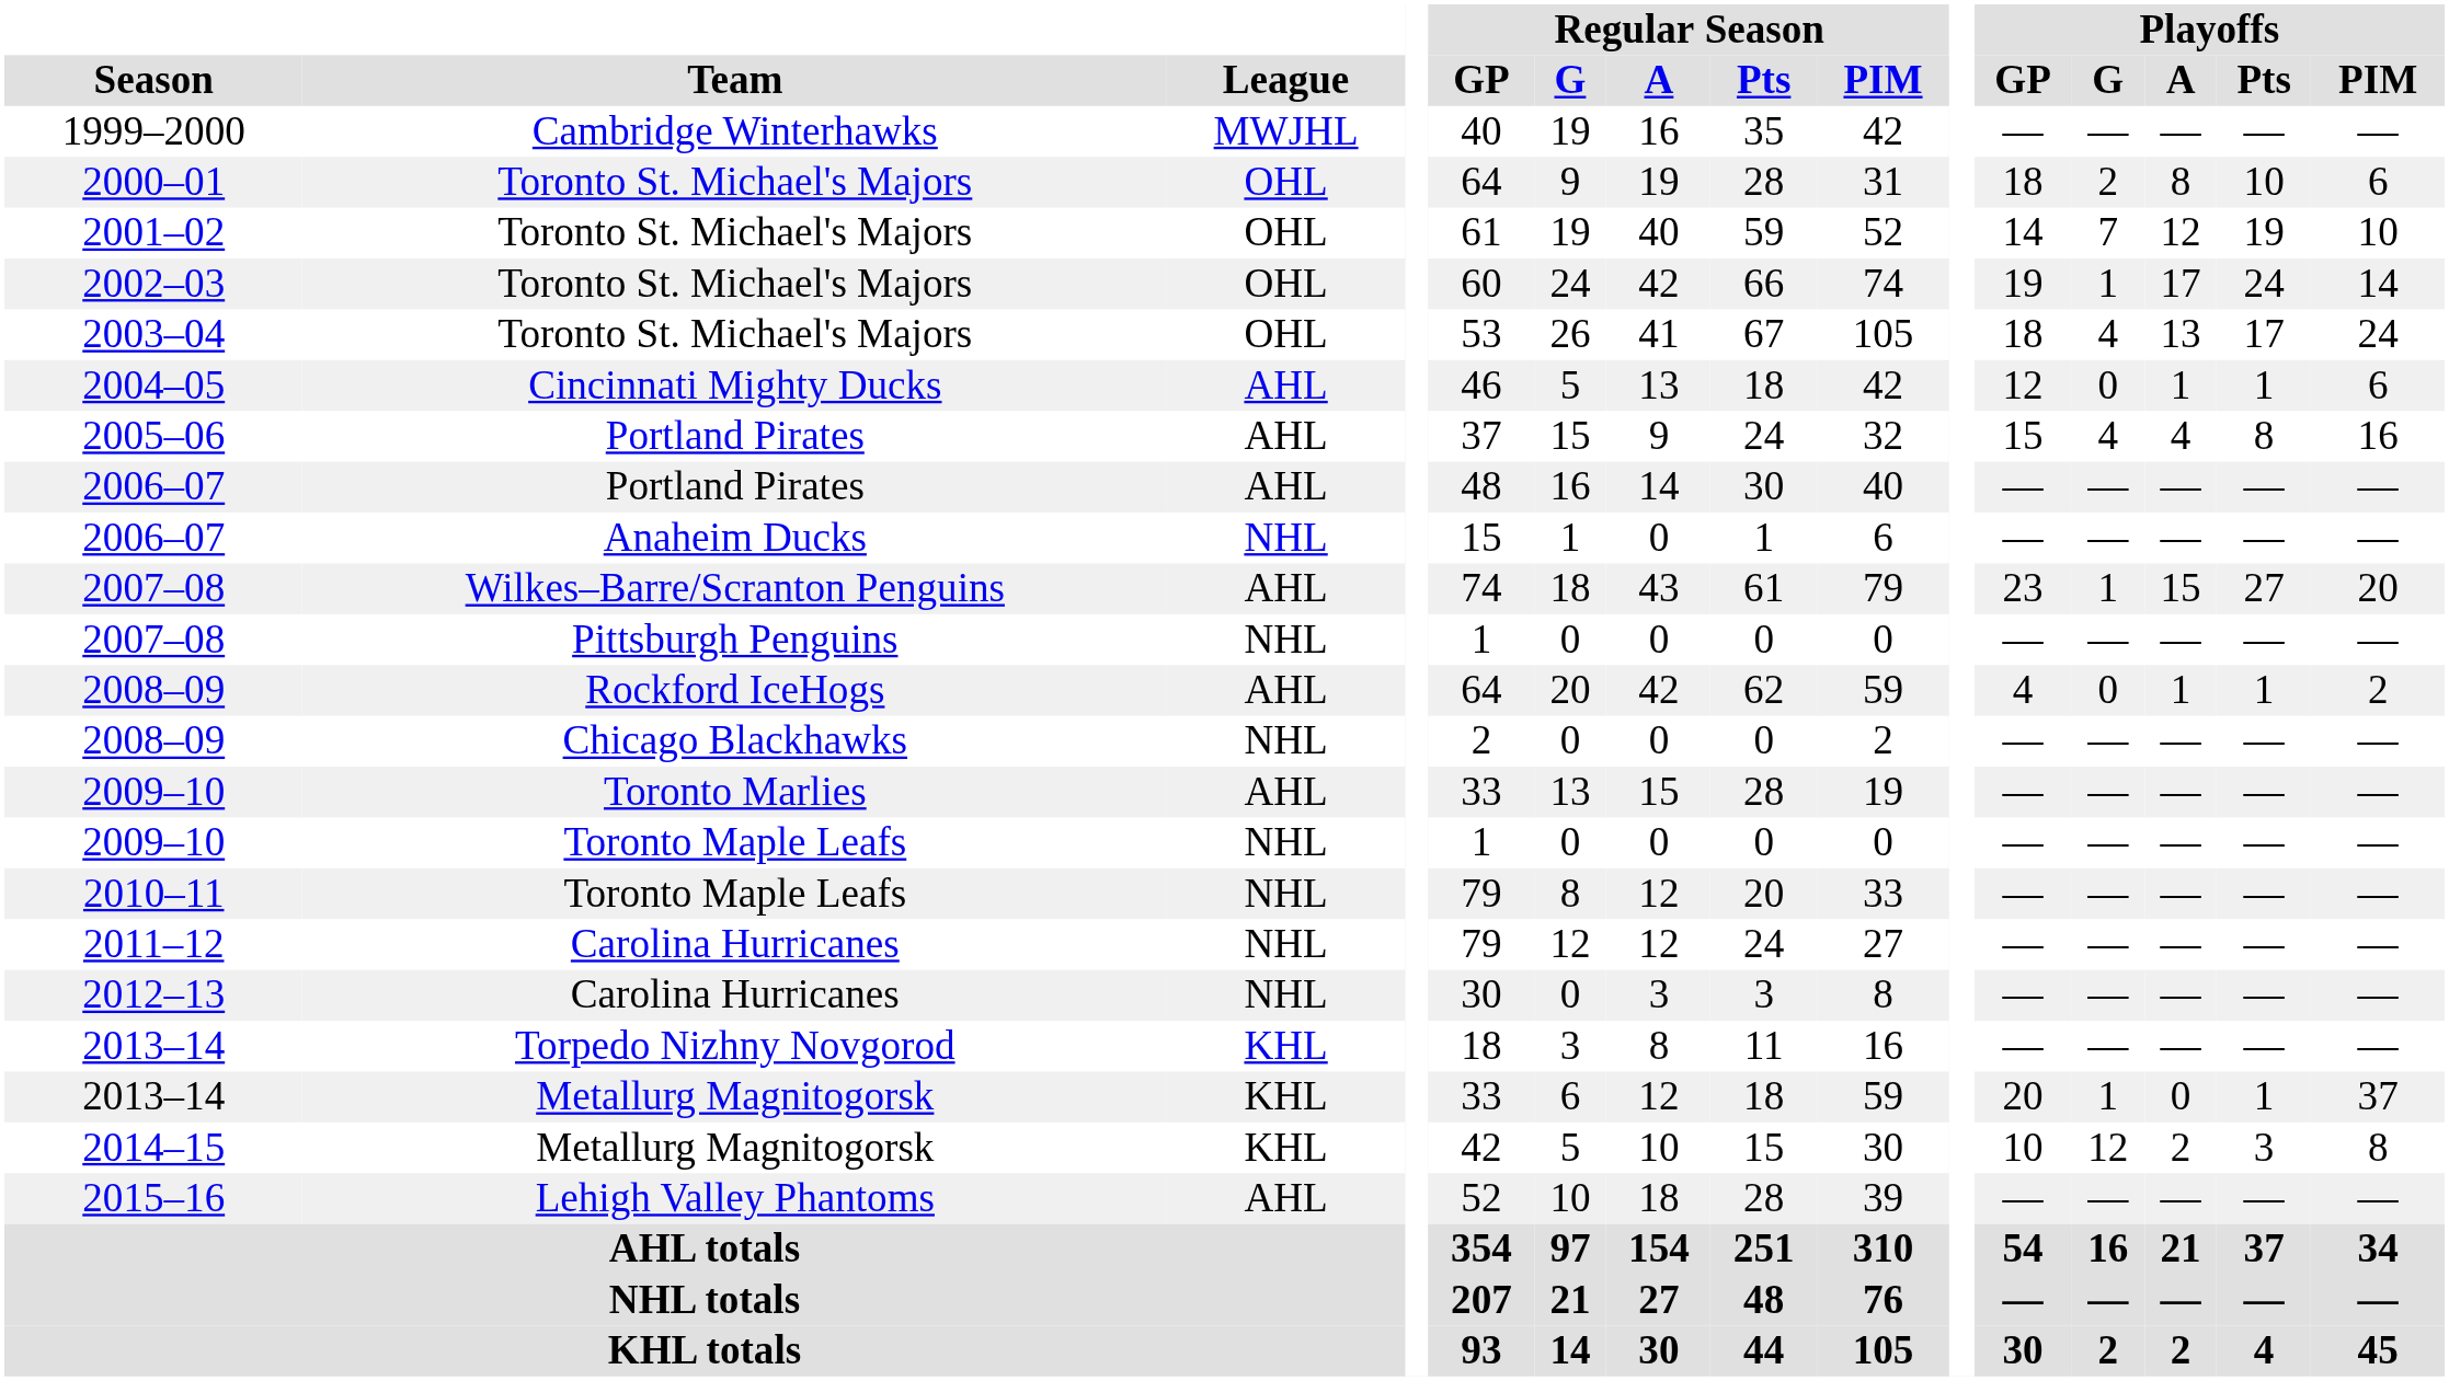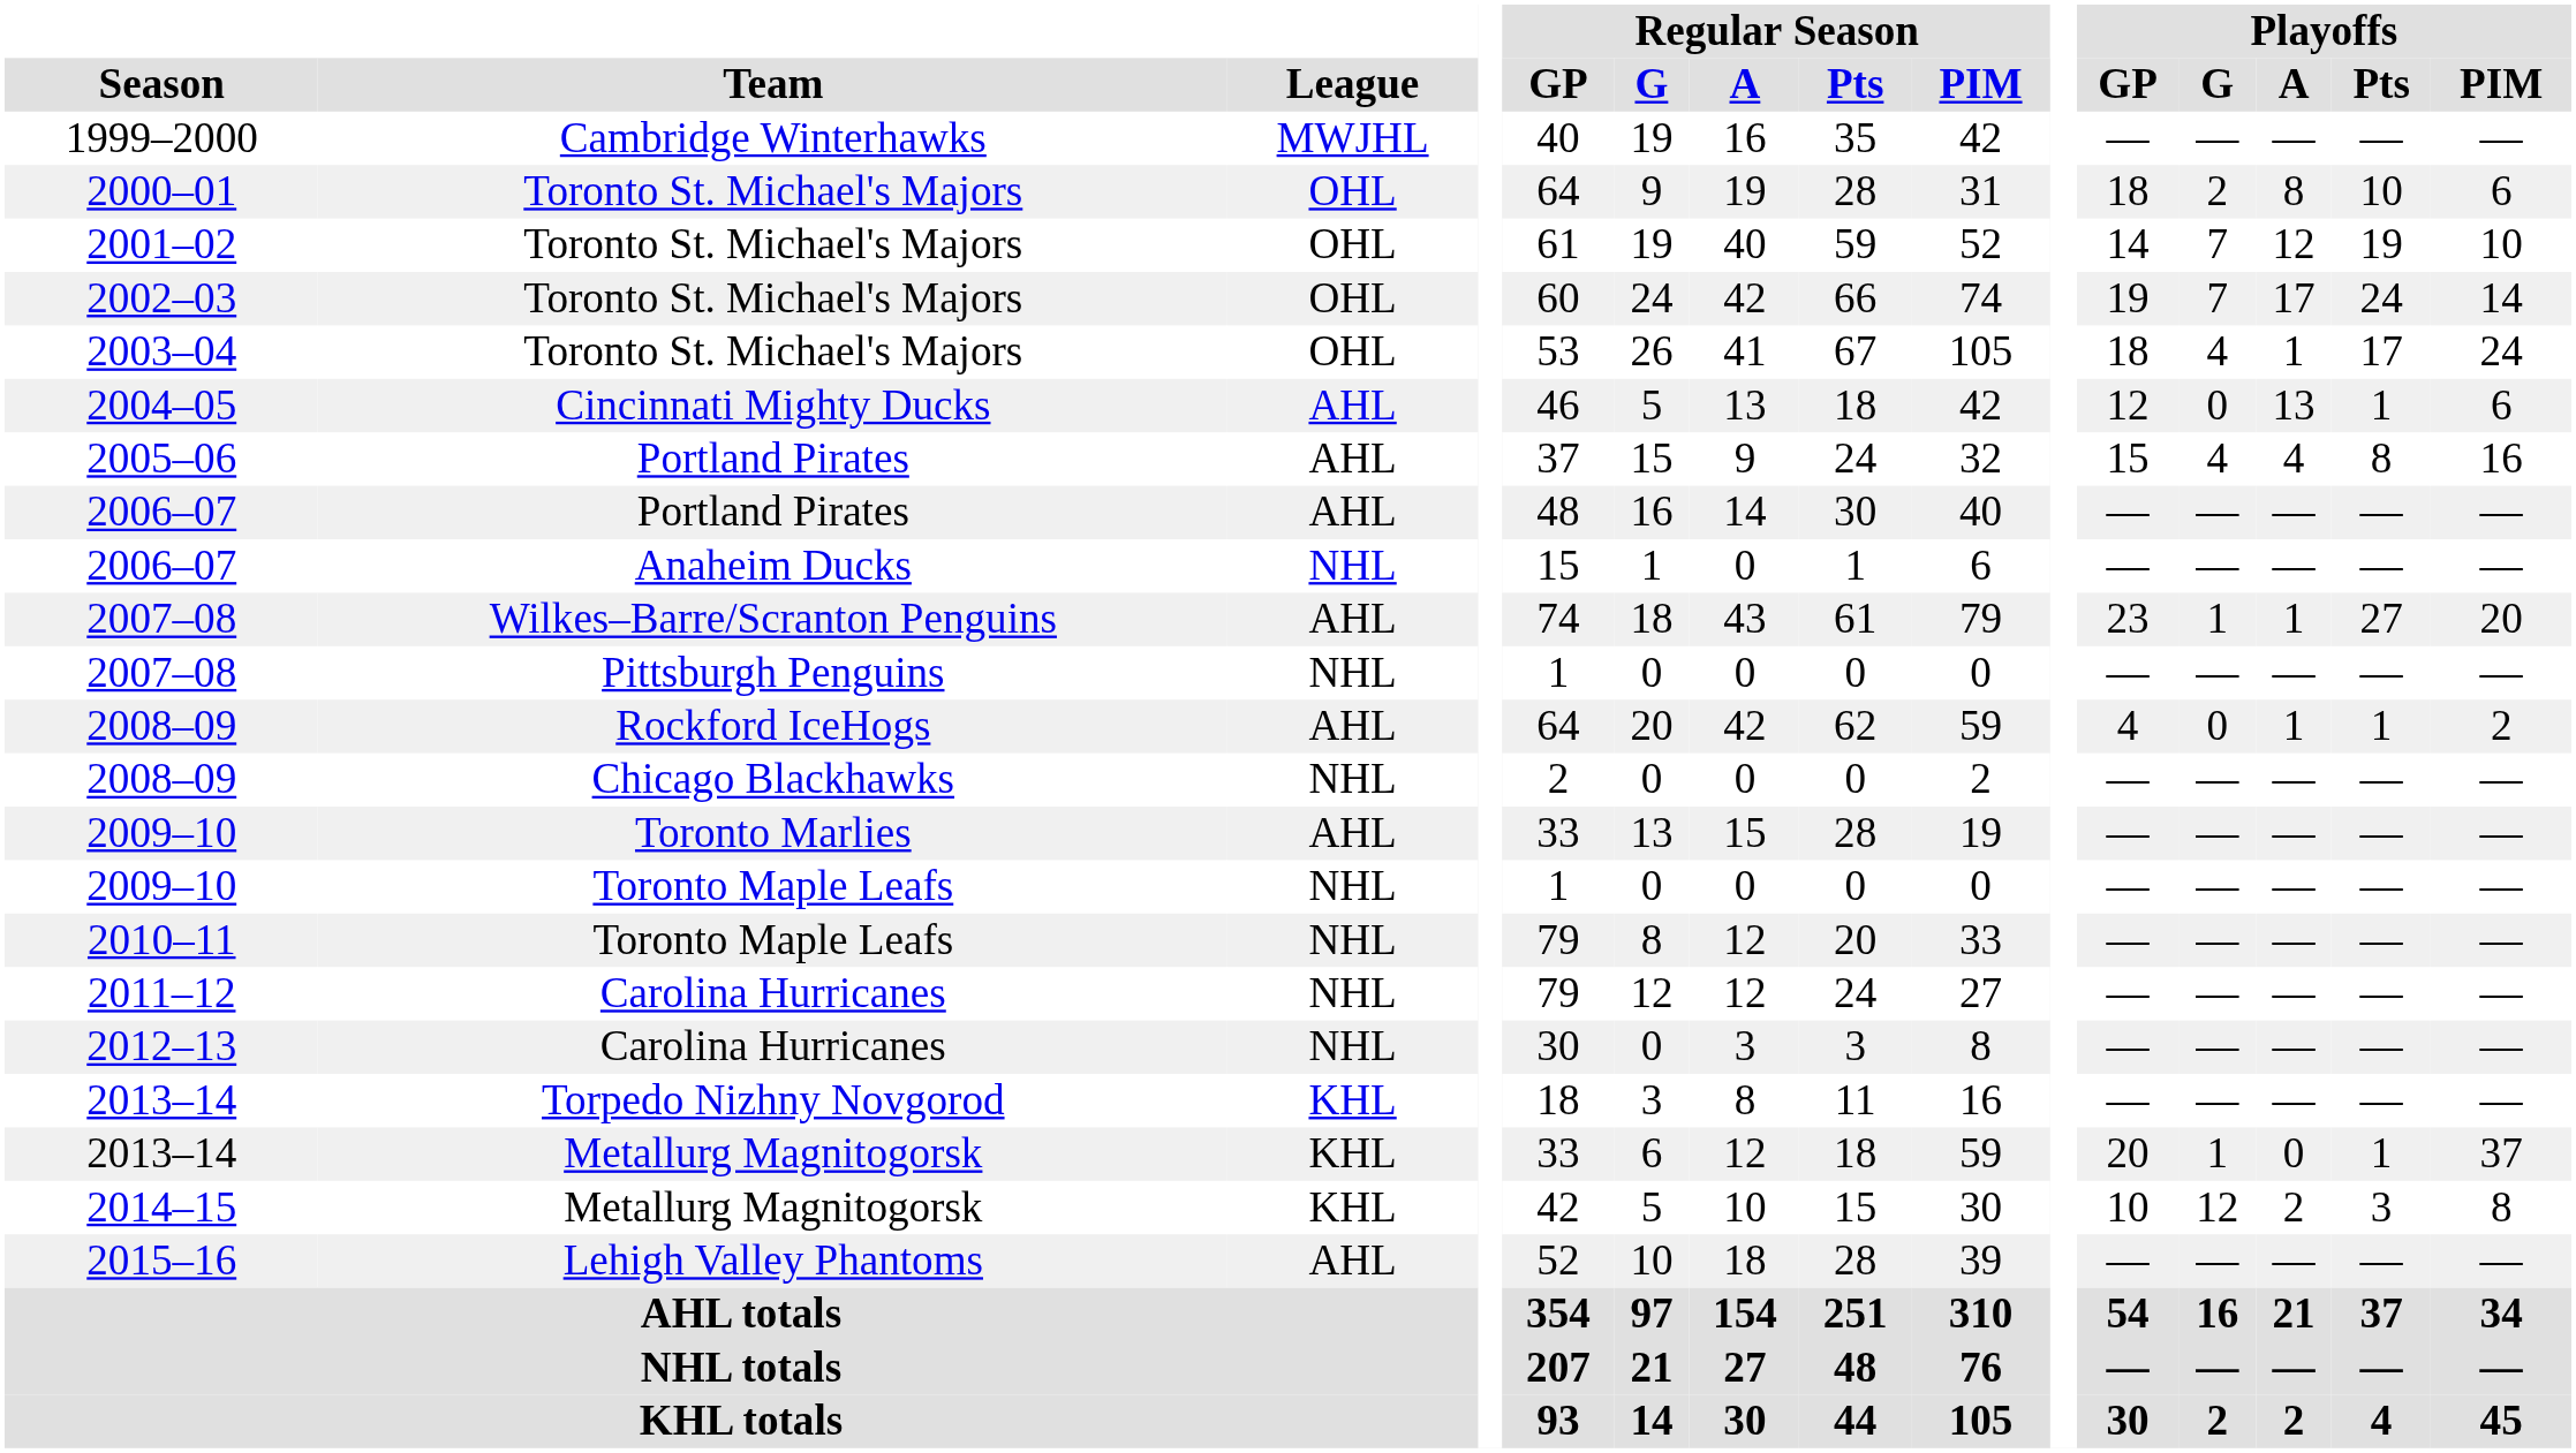 <table border="0" cellpadding="1" cellspacing="0" style="text-align:center; width:60em">
 <tr bgcolor="#e0e0e0">
 <th colspan="3"  bgcolor="#ffffff"> </th>
 <th rowspan="99" bgcolor="#ffffff"> </th>
 <th colspan="5">Regular Season</th>
 <th rowspan="99" bgcolor="#ffffff"> </th>
 <th colspan="5">Playoffs</th>
 </tr>
 <tr bgcolor="#e0e0e0">
 <th>Season</th>
 <th>Team</th>
 <th>League</th>
 <th>GP</th>
 <th><a href='#'>G</a></th>
 <th><a href='#'>A</a></th>
 <th><a href='#'>Pts</a></th>
 <th><a href='#'>PIM</a></th>
 <th>GP</th>
 <th>G</th>
 <th>A</th>
 <th>Pts</th>
 <th>PIM</th>
 </tr>
 <tr>
 <td>1999–2000</td>
 <td><a href='#'>Cambridge Winterhawks</a></td>
 <td><a href='#'>MWJHL</a></td>
 <td>40</td>
 <td>19</td>
 <td>16</td>
 <td>35</td>
 <td>42</td>
 <td>—</td>
 <td>—</td>
 <td>—</td>
 <td>—</td>
 <td>—</td>
 </tr>
 <tr bgcolor="#f0f0f0">
 <td><a href='#'>2000–01</a></td>
 <td><a href='#'>Toronto St. Michael's Majors</a></td>
 <td><a href='#'>OHL</a></td>
 <td>64</td>
 <td>9</td>
 <td>19</td>
 <td>28</td>
 <td>31</td>
 <td>18</td>
 <td>2</td>
 <td>8</td>
 <td>10</td>
 <td>6</td>
 </tr>
 <tr>
 <td><a href='#'>2001–02</a></td>
 <td>Toronto St. Michael's Majors</td>
 <td>OHL</td>
 <td>61</td>
 <td>19</td>
 <td>40</td>
 <td>59</td>
 <td>52</td>
 <td>14</td>
 <td>7</td>
 <td>12</td>
 <td>19</td>
 <td>10</td>
 </tr>
 <tr bgcolor="#f0f0f0">
 <td><a href='#'>2002–03</a></td>
 <td>Toronto St. Michael's Majors</td>
 <td>OHL</td>
 <td>60</td>
 <td>24</td>
 <td>42</td>
 <td>66</td>
 <td>74</td>
 <td>19</td>
-<td>1</td>
+<td>7</td>
 <td>17</td>
 <td>24</td>
 <td>14</td>
 </tr>
 <tr>
 <td><a href='#'>2003–04</a></td>
 <td>Toronto St. Michael's Majors</td>
 <td>OHL</td>
 <td>53</td>
 <td>26</td>
 <td>41</td>
 <td>67</td>
 <td>105</td>
 <td>18</td>
 <td>4</td>
-<td>13</td>
+<td>1</td>
 <td>17</td>
 <td>24</td>
 </tr>
 <tr bgcolor="#f0f0f0">
 <td><a href='#'>2004–05</a></td>
 <td><a href='#'>Cincinnati Mighty Ducks</a></td>
 <td><a href='#'>AHL</a></td>
 <td>46</td>
 <td>5</td>
 <td>13</td>
 <td>18</td>
 <td>42</td>
 <td>12</td>
 <td>0</td>
-<td>1</td>
+<td>13</td>
 <td>1</td>
 <td>6</td>
 </tr>
 <tr>
 <td><a href='#'>2005–06</a></td>
 <td><a href='#'>Portland Pirates</a></td>
 <td>AHL</td>
 <td>37</td>
 <td>15</td>
 <td>9</td>
 <td>24</td>
 <td>32</td>
 <td>15</td>
 <td>4</td>
 <td>4</td>
 <td>8</td>
 <td>16</td>
 </tr>
 <tr bgcolor="#f0f0f0">
 <td><a href='#'>2006–07</a></td>
 <td>Portland Pirates</td>
 <td>AHL</td>
 <td>48</td>
 <td>16</td>
 <td>14</td>
 <td>30</td>
 <td>40</td>
 <td>—</td>
 <td>—</td>
 <td>—</td>
 <td>—</td>
 <td>—</td>
 </tr>
 <tr>
 <td><a href='#'>2006–07</a></td>
 <td><a href='#'>Anaheim Ducks</a></td>
 <td><a href='#'>NHL</a></td>
 <td>15</td>
 <td>1</td>
 <td>0</td>
 <td>1</td>
 <td>6</td>
 <td>—</td>
 <td>—</td>
 <td>—</td>
 <td>—</td>
 <td>—</td>
 </tr>
 <tr bgcolor="#f0f0f0">
 <td><a href='#'>2007–08</a></td>
 <td><a href='#'>Wilkes–Barre/Scranton Penguins</a></td>
 <td>AHL</td>
 <td>74</td>
 <td>18</td>
 <td>43</td>
 <td>61</td>
 <td>79</td>
 <td>23</td>
 <td>1</td>
-<td>15</td>
+<td>1</td>
 <td>27</td>
 <td>20</td>
 </tr>
 <tr>
 <td><a href='#'>2007–08</a></td>
 <td><a href='#'>Pittsburgh Penguins</a></td>
 <td>NHL</td>
 <td>1</td>
 <td>0</td>
 <td>0</td>
 <td>0</td>
 <td>0</td>
 <td>—</td>
 <td>—</td>
 <td>—</td>
 <td>—</td>
 <td>—</td>
 </tr>
 <tr bgcolor="#f0f0f0">
 <td><a href='#'>2008–09</a></td>
 <td><a href='#'>Rockford IceHogs</a></td>
 <td>AHL</td>
 <td>64</td>
 <td>20</td>
 <td>42</td>
 <td>62</td>
 <td>59</td>
 <td>4</td>
 <td>0</td>
 <td>1</td>
 <td>1</td>
 <td>2</td>
 </tr>
 <tr>
 <td><a href='#'>2008–09</a></td>
 <td><a href='#'>Chicago Blackhawks</a></td>
 <td>NHL</td>
 <td>2</td>
 <td>0</td>
 <td>0</td>
 <td>0</td>
 <td>2</td>
 <td>—</td>
 <td>—</td>
 <td>—</td>
 <td>—</td>
 <td>—</td>
 </tr>
 <tr bgcolor="#f0f0f0">
 <td><a href='#'>2009–10</a></td>
 <td><a href='#'>Toronto Marlies</a></td>
 <td>AHL</td>
 <td>33</td>
 <td>13</td>
 <td>15</td>
 <td>28</td>
 <td>19</td>
 <td>—</td>
 <td>—</td>
 <td>—</td>
 <td>—</td>
 <td>—</td>
 </tr>
 <tr>
 <td><a href='#'>2009–10</a></td>
 <td><a href='#'>Toronto Maple Leafs</a></td>
 <td>NHL</td>
 <td>1</td>
 <td>0</td>
 <td>0</td>
 <td>0</td>
 <td>0</td>
 <td>—</td>
 <td>—</td>
 <td>—</td>
 <td>—</td>
 <td>—</td>
 </tr>
 <tr bgcolor="#f0f0f0">
 <td><a href='#'>2010–11</a></td>
 <td>Toronto Maple Leafs</td>
 <td>NHL</td>
 <td>79</td>
 <td>8</td>
 <td>12</td>
 <td>20</td>
 <td>33</td>
 <td>—</td>
 <td>—</td>
 <td>—</td>
 <td>—</td>
 <td>—</td>
 </tr>
 <tr>
 <td><a href='#'>2011–12</a></td>
 <td><a href='#'>Carolina Hurricanes</a></td>
 <td>NHL</td>
 <td>79</td>
 <td>12</td>
 <td>12</td>
 <td>24</td>
 <td>27</td>
 <td>—</td>
 <td>—</td>
 <td>—</td>
 <td>—</td>
 <td>—</td>
 </tr>
 <tr bgcolor="#f0f0f0">
 <td><a href='#'>2012–13</a></td>
 <td>Carolina Hurricanes</td>
 <td>NHL</td>
 <td>30</td>
 <td>0</td>
 <td>3</td>
 <td>3</td>
 <td>8</td>
 <td>—</td>
 <td>—</td>
 <td>—</td>
 <td>—</td>
 <td>—</td>
 </tr>
 <tr>
 <td><a href='#'>2013–14</a></td>
 <td><a href='#'>Torpedo Nizhny Novgorod</a></td>
 <td><a href='#'>KHL</a></td>
 <td>18</td>
 <td>3</td>
 <td>8</td>
 <td>11</td>
 <td>16</td>
 <td>—</td>
 <td>—</td>
 <td>—</td>
 <td>—</td>
 <td>—</td>
 </tr>
 <tr bgcolor="#f0f0f0">
 <td>2013–14</td>
 <td><a href='#'>Metallurg Magnitogorsk</a></td>
 <td>KHL</td>
 <td>33</td>
 <td>6</td>
 <td>12</td>
 <td>18</td>
 <td>59</td>
 <td>20</td>
 <td>1</td>
 <td>0</td>
 <td>1</td>
 <td>37</td>
 </tr>
 <tr>
 <td><a href='#'>2014–15</a></td>
 <td>Metallurg Magnitogorsk</td>
 <td>KHL</td>
 <td>42</td>
 <td>5</td>
 <td>10</td>
 <td>15</td>
 <td>30</td>
 <td>10</td>
 <td>12</td>
 <td>2</td>
 <td>3</td>
 <td>8</td>
 </tr>
 <tr bgcolor="#f0f0f0">
 <td><a href='#'>2015–16</a></td>
 <td><a href='#'>Lehigh Valley Phantoms</a></td>
 <td>AHL</td>
 <td>52</td>
 <td>10</td>
 <td>18</td>
 <td>28</td>
 <td>39</td>
 <td>—</td>
 <td>—</td>
 <td>—</td>
 <td>—</td>
 <td>—</td>
 </tr>
 <tr bgcolor="#e0e0e0">
 <th colspan="3">AHL totals</th>
 <th>354</th>
 <th>97</th>
 <th>154</th>
 <th>251</th>
 <th>310</th>
 <th>54</th>
 <th>16</th>
 <th>21</th>
 <th>37</th>
 <th>34</th>
 </tr>
 <tr bgcolor="#e0e0e0">
 <th colspan="3">NHL totals</th>
 <th>207</th>
 <th>21</th>
 <th>27</th>
 <th>48</th>
 <th>76</th>
 <th>—</th>
 <th>—</th>
 <th>—</th>
 <th>—</th>
 <th>—</th>
 </tr>
 <tr bgcolor="#e0e0e0">
 <th colspan="3">KHL totals</th>
 <th>93</th>
 <th>14</th>
 <th>30</th>
 <th>44</th>
 <th>105</th>
 <th>30</th>
 <th>2</th>
 <th>2</th>
 <th>4</th>
 <th>45</th>
 </tr>
 </table>
